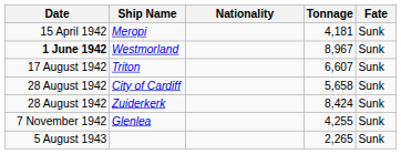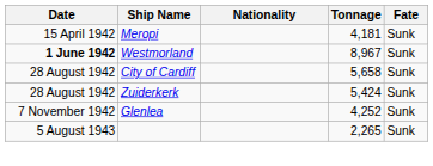 <table class="wikitable sortable">
 <tr>
 <th width="140px">Date</th>
 <th width="100px">Ship Name</th>
 <th width="160px">Nationality</th>
 <th width="25px">Tonnage</th>
 <th width="50px">Fate</th>
 </tr>
 <tr>
 <td align="right">15 April 1942</td>
 <td align="left"><a href='#'><em>Meropi</em></a></td>
 <td align="left"></td>
 <td align="right">4,181</td>
 <td align="left">Sunk</td>
 </tr>
 <tr>
 <td align="right"><strong>1 June 1942</strong></td>
 <td align="left"><a href='#'><em>Westmorland</em></a></td>
 <td align="left"></td>
 <td align="right">8,967</td>
 <td align="left">Sunk</td>
 </tr>
 <tr>
-<td align="right">17 August 1942</td>
-<td align="left"><a href='#'><em>Triton</em></a></td>
-<td align="left"></td>
-<td align="right">6,607</td>
-<td align="left">Sunk</td>
-</tr>
-<tr>
 <td align="right">28 August 1942</td>
 <td align="left"><a href='#'><em>City of Cardiff</em></a></td>
 <td align="left"></td>
 <td align="right">5,658</td>
 <td align="left">Sunk</td>
 </tr>
 <tr>
 <td align="right">28 August 1942</td>
 <td align="left"><a href='#'><em>Zuiderkerk</em></a></td>
 <td align="left"></td>
-<td align="right">8,424</td>
+<td align="right">5,424</td>
 <td align="left">Sunk</td>
 </tr>
 <tr>
 <td align="right">7 November 1942</td>
 <td align="left"><a href='#'><em>Glenlea</em></a></td>
 <td align="left"></td>
-<td align="right">4,255</td>
+<td align="right">4,252</td>
 <td align="left">Sunk</td>
 </tr>
 <tr>
 <td align="right">5 August 1943</td>
 <td align="left"></td>
 <td align="left"></td>
 <td align="right">2,265</td>
 <td align="left">Sunk</td>
 </tr>
 </table>
